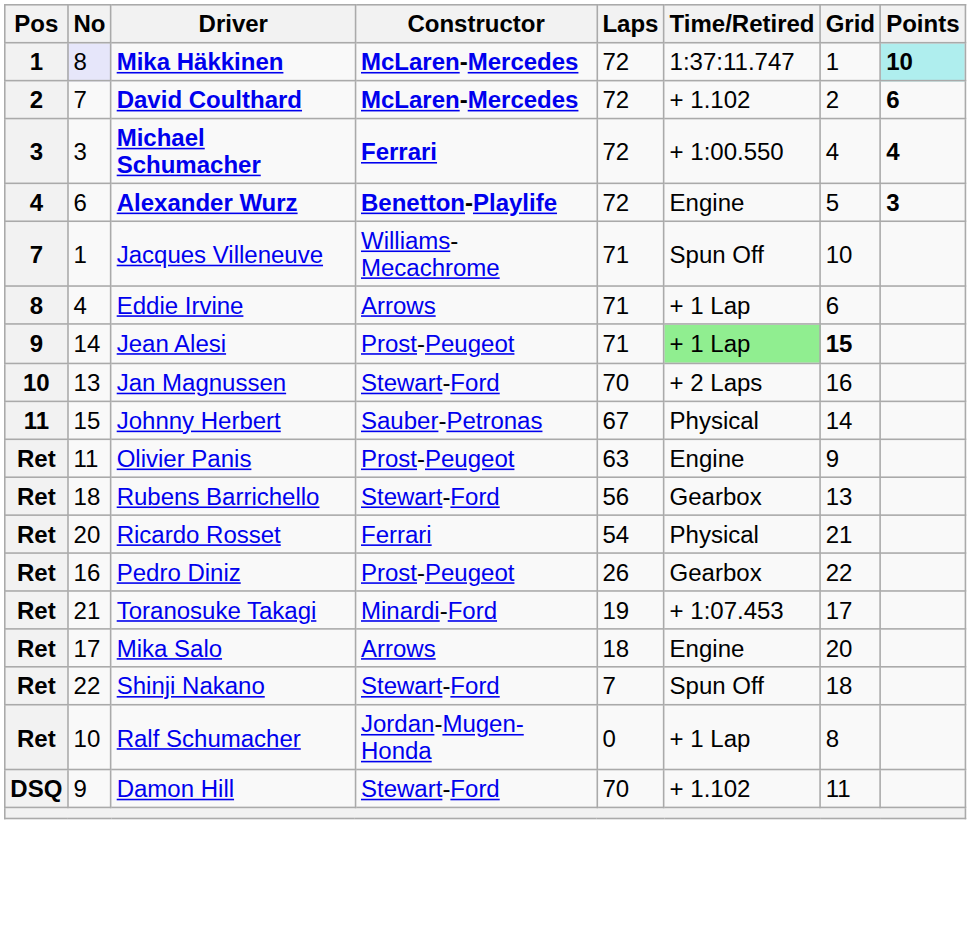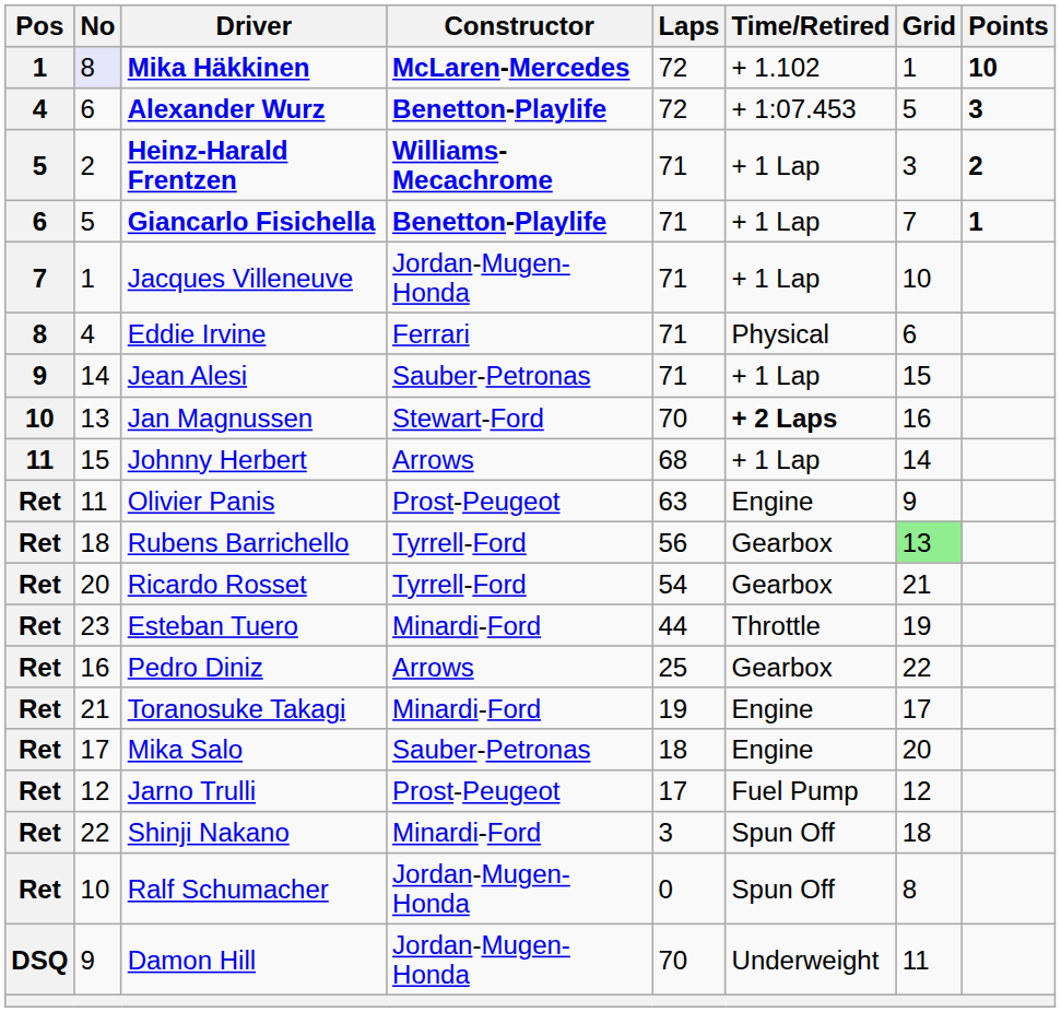 <table class="wikitable" style="font-size: 95%;">
 <tr>
 <th>Pos</th>
 <th>No</th>
 <th>Driver</th>
 <th>Constructor</th>
 <th>Laps</th>
 <th>Time/Retired</th>
 <th>Grid</th>
 <th>Points</th>
 </tr>
 <tr>
 <th>1</th>
 <td style="background: lavender;">8</td>
 <td> <strong><a href='#'>Mika Häkkinen</a></strong></td>
 <td><strong><a href='#'>McLaren</a>-<a href='#'>Mercedes</a></strong></td>
 <td>72</td>
-<td>1:37:11.747</td>
+<td>+ 1.102</td>
 <td>1</td>
-<td style="background: paleturquoise;"><strong>10</strong></td>
-</tr>
-<tr>
-<th>2</th>
-<td>7</td>
-<td> <strong><a href='#'>David Coulthard</a></strong></td>
-<td><strong><a href='#'>McLaren</a>-<a href='#'>Mercedes</a></strong></td>
-<td>72</td>
-<td>+ 1.102</td>
-<td>2</td>
-<td><strong>6</strong></td>
-</tr>
-<tr>
-<th>3</th>
-<td>3</td>
-<td> <strong><a href='#'>Michael Schumacher</a></strong></td>
-<td><strong><a href='#'>Ferrari</a></strong></td>
-<td>72</td>
-<td>+ 1:00.550</td>
-<td>4</td>
-<td><strong>4</strong></td>
+<td><strong>10</strong></td>
 </tr>
 <tr>
 <th>4</th>
 <td>6</td>
 <td> <strong><a href='#'>Alexander Wurz</a></strong></td>
 <td><strong><a href='#'>Benetton</a>-<a href='#'>Playlife</a></strong></td>
 <td>72</td>
-<td>Engine</td>
+<td>+ 1:07.453</td>
 <td>5</td>
 <td><strong>3</strong></td>
+</tr>
+<tr>
+<th>5</th>
+<td>2</td>
+<td> <strong><a href='#'>Heinz-Harald Frentzen</a></strong></td>
+<td><strong><a href='#'>Williams</a>-<a href='#'>Mecachrome</a></strong></td>
+<td>71</td>
+<td>+ 1 Lap</td>
+<td>3</td>
+<td><strong>2</strong></td>
+</tr>
+<tr>
+<th>6</th>
+<td>5</td>
+<td> <strong><a href='#'>Giancarlo Fisichella</a></strong></td>
+<td><strong><a href='#'>Benetton</a>-<a href='#'>Playlife</a></strong></td>
+<td>71</td>
+<td>+ 1 Lap</td>
+<td>7</td>
+<td><strong>1</strong></td>
 </tr>
 <tr>
 <th>7</th>
 <td>1</td>
 <td> <a href='#'>Jacques Villeneuve</a></td>
-<td><a href='#'>Williams</a>-<a href='#'>Mecachrome</a></td>
+<td><a href='#'>Jordan</a>-<a href='#'>Mugen-Honda</a></td>
 <td>71</td>
-<td>Spun Off</td>
+<td>+ 1 Lap</td>
 <td>10</td>
 <td> </td>
 </tr>
 <tr>
 <th>8</th>
 <td>4</td>
 <td> <a href='#'>Eddie Irvine</a></td>
-<td><a href='#'>Arrows</a></td>
+<td><a href='#'>Ferrari</a></td>
 <td>71</td>
-<td>+ 1 Lap</td>
+<td>Physical</td>
 <td>6</td>
 <td> </td>
 </tr>
 <tr>
 <th>9</th>
 <td>14</td>
 <td> <a href='#'>Jean Alesi</a></td>
-<td><a href='#'>Prost</a>-<a href='#'>Peugeot</a></td>
+<td><a href='#'>Sauber</a>-<a href='#'>Petronas</a></td>
 <td>71</td>
-<td style="background: lightgreen;">+ 1 Lap</td>
-<td><strong>15</strong></td>
+<td>+ 1 Lap</td>
+<td>15</td>
 <td> </td>
 </tr>
 <tr>
 <th>10</th>
 <td>13</td>
 <td> <a href='#'>Jan Magnussen</a></td>
 <td><a href='#'>Stewart</a>-<a href='#'>Ford</a></td>
 <td>70</td>
-<td>+ 2 Laps</td>
+<td><strong>+ 2 Laps</strong></td>
 <td>16</td>
 <td> </td>
 </tr>
 <tr>
 <th>11</th>
 <td>15</td>
 <td> <a href='#'>Johnny Herbert</a></td>
-<td><a href='#'>Sauber</a>-<a href='#'>Petronas</a></td>
-<td>67</td>
-<td>Physical</td>
+<td><a href='#'>Arrows</a></td>
+<td>68</td>
+<td>+ 1 Lap</td>
 <td>14</td>
 <td> </td>
 </tr>
 <tr>
 <th>Ret</th>
 <td>11</td>
 <td> <a href='#'>Olivier Panis</a></td>
 <td><a href='#'>Prost</a>-<a href='#'>Peugeot</a></td>
 <td>63</td>
 <td>Engine</td>
 <td>9</td>
 <td> </td>
 </tr>
 <tr>
 <th>Ret</th>
 <td>18</td>
 <td> <a href='#'>Rubens Barrichello</a></td>
-<td><a href='#'>Stewart</a>-<a href='#'>Ford</a></td>
+<td><a href='#'>Tyrrell</a>-<a href='#'>Ford</a></td>
 <td>56</td>
 <td>Gearbox</td>
-<td>13</td>
+<td style="background: lightgreen;">13</td>
 <td> </td>
 </tr>
 <tr>
 <th>Ret</th>
 <td>20</td>
 <td> <a href='#'>Ricardo Rosset</a></td>
-<td><a href='#'>Ferrari</a></td>
+<td><a href='#'>Tyrrell</a>-<a href='#'>Ford</a></td>
 <td>54</td>
-<td>Physical</td>
+<td>Gearbox</td>
 <td>21</td>
+<td> </td>
+</tr>
+<tr>
+<th>Ret</th>
+<td>23</td>
+<td> <a href='#'>Esteban Tuero</a></td>
+<td><a href='#'>Minardi</a>-<a href='#'>Ford</a></td>
+<td>44</td>
+<td>Throttle</td>
+<td>19</td>
 <td> </td>
 </tr>
 <tr>
 <th>Ret</th>
 <td>16</td>
 <td> <a href='#'>Pedro Diniz</a></td>
-<td><a href='#'>Prost</a>-<a href='#'>Peugeot</a></td>
-<td>26</td>
+<td><a href='#'>Arrows</a></td>
+<td>25</td>
 <td>Gearbox</td>
 <td>22</td>
 <td> </td>
 </tr>
 <tr>
 <th>Ret</th>
 <td>21</td>
 <td> <a href='#'>Toranosuke Takagi</a></td>
 <td><a href='#'>Minardi</a>-<a href='#'>Ford</a></td>
 <td>19</td>
-<td>+ 1:07.453</td>
+<td>Engine</td>
 <td>17</td>
 <td> </td>
 </tr>
 <tr>
 <th>Ret</th>
 <td>17</td>
 <td> <a href='#'>Mika Salo</a></td>
-<td><a href='#'>Arrows</a></td>
+<td><a href='#'>Sauber</a>-<a href='#'>Petronas</a></td>
 <td>18</td>
 <td>Engine</td>
 <td>20</td>
 <td> </td>
 </tr>
 <tr>
 <th>Ret</th>
+<td>12</td>
+<td> <a href='#'>Jarno Trulli</a></td>
+<td><a href='#'>Prost</a>-<a href='#'>Peugeot</a></td>
+<td>17</td>
+<td>Fuel Pump</td>
+<td>12</td>
+<td> </td>
+</tr>
+<tr>
+<th>Ret</th>
 <td>22</td>
 <td> <a href='#'>Shinji Nakano</a></td>
-<td><a href='#'>Stewart</a>-<a href='#'>Ford</a></td>
-<td>7</td>
+<td><a href='#'>Minardi</a>-<a href='#'>Ford</a></td>
+<td>3</td>
 <td>Spun Off</td>
 <td>18</td>
 <td> </td>
 </tr>
 <tr>
 <th>Ret</th>
 <td>10</td>
 <td> <a href='#'>Ralf Schumacher</a></td>
 <td><a href='#'>Jordan</a>-<a href='#'>Mugen-Honda</a></td>
 <td>0</td>
-<td>+ 1 Lap</td>
+<td>Spun Off</td>
 <td>8</td>
 <td> </td>
 </tr>
 <tr>
 <th>DSQ</th>
 <td>9</td>
 <td> <a href='#'>Damon Hill</a></td>
-<td><a href='#'>Stewart</a>-<a href='#'>Ford</a></td>
+<td><a href='#'>Jordan</a>-<a href='#'>Mugen-Honda</a></td>
 <td>70</td>
-<td>+ 1.102</td>
+<td>Underweight</td>
 <td>11</td>
 <td> </td>
 </tr>
 <tr>
 <th colspan="8"></th>
 </tr>
 </table>
